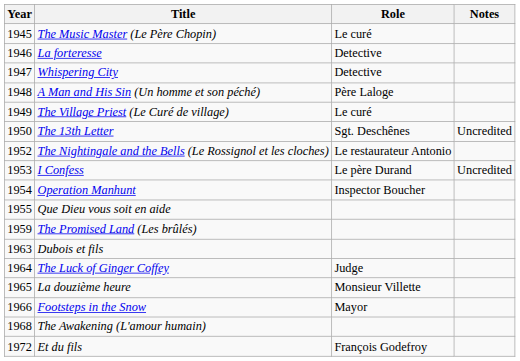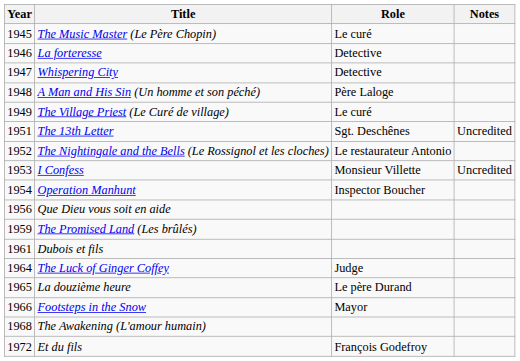 <table class="wikitable">
 <tr>
 <th>Year</th>
 <th>Title</th>
 <th>Role</th>
 <th>Notes</th>
 </tr>
 <tr>
 <td>1945</td>
 <td><em><a href='#'>The Music Master</a> (Le Père Chopin)</em></td>
 <td>Le curé</td>
 <td></td>
 </tr>
 <tr>
 <td>1946</td>
 <td><em><a href='#'>La forteresse</a></em></td>
 <td>Detective</td>
 <td></td>
 </tr>
 <tr>
 <td>1947</td>
 <td><em><a href='#'>Whispering City</a></em></td>
 <td>Detective</td>
 <td></td>
 </tr>
 <tr>
 <td>1948</td>
 <td><em><a href='#'>A Man and His Sin</a> (Un homme et son péché)</em></td>
 <td>Père Laloge</td>
 <td></td>
 </tr>
 <tr>
 <td>1949</td>
 <td><em><a href='#'>The Village Priest</a> (Le Curé de village)</em></td>
 <td>Le curé</td>
 <td></td>
 </tr>
 <tr>
-<td>1950</td>
+<td>1951</td>
 <td><em><a href='#'>The 13th Letter</a></em></td>
 <td>Sgt. Deschênes</td>
 <td>Uncredited</td>
 </tr>
 <tr>
 <td>1952</td>
 <td><em><a href='#'>The Nightingale and the Bells</a> (Le Rossignol et les cloches)</em></td>
 <td>Le restaurateur Antonio</td>
 <td></td>
 </tr>
 <tr>
 <td>1953</td>
 <td><em><a href='#'>I Confess</a></em></td>
-<td>Le père Durand</td>
+<td>Monsieur Villette</td>
 <td>Uncredited</td>
 </tr>
 <tr>
 <td>1954</td>
 <td><em><a href='#'>Operation Manhunt</a></em></td>
 <td>Inspector Boucher</td>
 <td></td>
 </tr>
 <tr>
-<td>1955</td>
+<td>1956</td>
 <td><em>Que Dieu vous soit en aide</em></td>
 <td></td>
 <td></td>
 </tr>
 <tr>
 <td>1959</td>
 <td><em><a href='#'>The Promised Land</a> (Les brûlés)</em></td>
 <td></td>
 <td></td>
 </tr>
 <tr>
-<td>1963</td>
+<td>1961</td>
 <td><em>Dubois et fils</em></td>
 <td></td>
 <td></td>
 </tr>
 <tr>
 <td>1964</td>
 <td><em><a href='#'>The Luck of Ginger Coffey</a></em></td>
 <td>Judge</td>
 <td></td>
 </tr>
 <tr>
 <td>1965</td>
 <td><em>La douzième heure</em></td>
-<td>Monsieur Villette</td>
+<td>Le père Durand</td>
 <td></td>
 </tr>
 <tr>
 <td>1966</td>
 <td><em><a href='#'>Footsteps in the Snow</a></em></td>
 <td>Mayor</td>
 <td></td>
 </tr>
 <tr>
 <td>1968</td>
 <td><em>The Awakening (L'amour humain)</em></td>
 <td></td>
 <td></td>
 </tr>
 <tr>
 <td>1972</td>
 <td><em>Et du fils</em></td>
 <td>François Godefroy</td>
 <td></td>
 </tr>
 </table>
